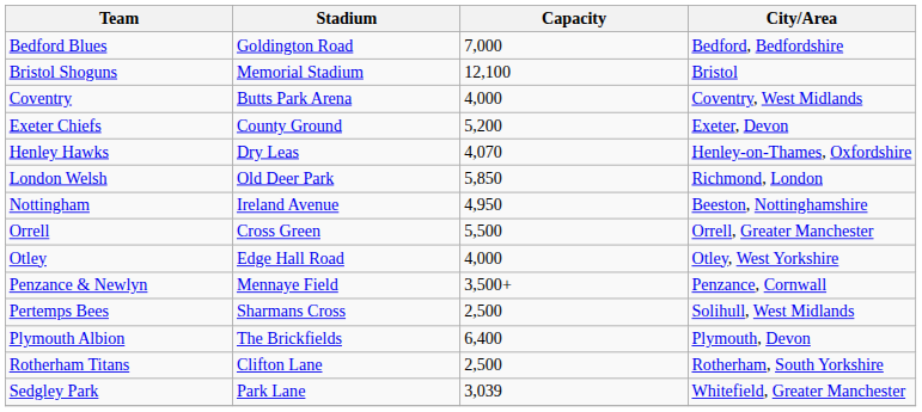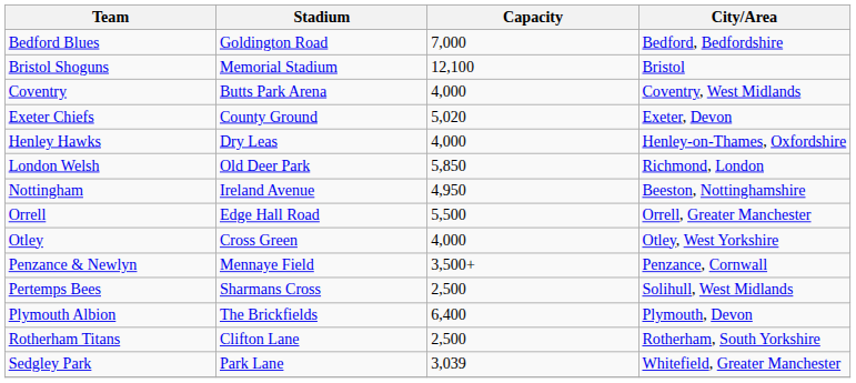 <table class="wikitable sortable">
 <tr>
 <th width=25%>Team</th>
 <th width=25%>Stadium</th>
 <th width=25%>Capacity</th>
 <th width=25%>City/Area</th>
 </tr>
 <tr>
 <td><a href='#'>Bedford Blues</a></td>
 <td><a href='#'>Goldington Road</a></td>
 <td>7,000</td>
 <td><a href='#'>Bedford</a>, <a href='#'>Bedfordshire</a></td>
 </tr>
 <tr>
 <td><a href='#'>Bristol Shoguns</a></td>
 <td><a href='#'>Memorial Stadium</a></td>
 <td>12,100</td>
 <td><a href='#'>Bristol</a></td>
 </tr>
 <tr>
 <td><a href='#'>Coventry</a></td>
 <td><a href='#'>Butts Park Arena</a></td>
 <td>4,000</td>
 <td><a href='#'>Coventry</a>, <a href='#'>West Midlands</a></td>
 </tr>
 <tr>
 <td><a href='#'>Exeter Chiefs</a></td>
 <td><a href='#'>County Ground</a></td>
-<td>5,200</td>
+<td>5,020</td>
 <td><a href='#'>Exeter</a>, <a href='#'>Devon</a></td>
 </tr>
 <tr>
 <td><a href='#'>Henley Hawks</a></td>
 <td><a href='#'>Dry Leas</a></td>
-<td>4,070</td>
+<td>4,000</td>
 <td><a href='#'>Henley-on-Thames</a>, <a href='#'>Oxfordshire</a></td>
 </tr>
 <tr>
 <td><a href='#'>London Welsh</a></td>
 <td><a href='#'>Old Deer Park</a></td>
 <td>5,850</td>
 <td><a href='#'>Richmond</a>, <a href='#'>London</a></td>
 </tr>
 <tr>
 <td><a href='#'>Nottingham</a></td>
 <td><a href='#'>Ireland Avenue</a></td>
 <td>4,950</td>
 <td><a href='#'>Beeston</a>, <a href='#'>Nottinghamshire</a></td>
 </tr>
 <tr>
 <td><a href='#'>Orrell</a></td>
-<td><a href='#'>Cross Green</a></td>
+<td><a href='#'>Edge Hall Road</a></td>
 <td>5,500</td>
 <td><a href='#'>Orrell</a>, <a href='#'>Greater Manchester</a></td>
 </tr>
 <tr>
 <td><a href='#'>Otley</a></td>
-<td><a href='#'>Edge Hall Road</a></td>
+<td><a href='#'>Cross Green</a></td>
 <td>4,000</td>
 <td><a href='#'>Otley</a>, <a href='#'>West Yorkshire</a></td>
 </tr>
 <tr>
 <td><a href='#'>Penzance & Newlyn</a></td>
 <td><a href='#'>Mennaye Field</a></td>
 <td>3,500+</td>
 <td><a href='#'>Penzance</a>, <a href='#'>Cornwall</a></td>
 </tr>
 <tr>
 <td><a href='#'>Pertemps Bees</a></td>
 <td><a href='#'>Sharmans Cross</a></td>
 <td>2,500</td>
 <td><a href='#'>Solihull</a>, <a href='#'>West Midlands</a></td>
 </tr>
 <tr>
 <td><a href='#'>Plymouth Albion</a></td>
 <td><a href='#'>The Brickfields</a></td>
 <td>6,400</td>
 <td><a href='#'>Plymouth</a>, <a href='#'>Devon</a></td>
 </tr>
 <tr>
 <td><a href='#'>Rotherham Titans</a></td>
 <td><a href='#'>Clifton Lane</a></td>
 <td>2,500</td>
 <td><a href='#'>Rotherham</a>, <a href='#'>South Yorkshire</a></td>
 </tr>
 <tr>
 <td><a href='#'>Sedgley Park</a></td>
 <td><a href='#'>Park Lane</a></td>
 <td>3,039</td>
 <td><a href='#'>Whitefield</a>, <a href='#'>Greater Manchester</a></td>
 </tr>
 <tr>
 </tr>
 </table>
